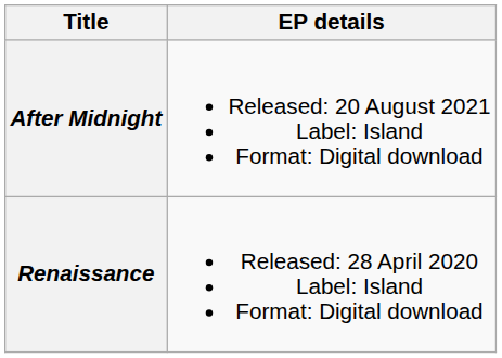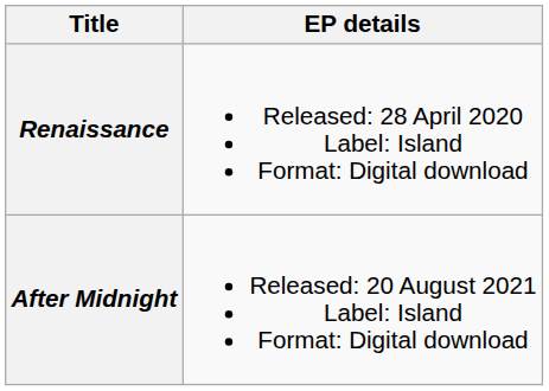 <table class="wikitable plainrowheaders" style="text-align:center;">
 <tr>
 <th scope="col">Title</th>
 <th scope="col">EP details</th>
 </tr>
 <tr>
+<th scope="row"><em>Renaissance</em></th>
+<td><br><ul><li>Released: 28 April 2020</li><li>Label: Island</li><li>Format: Digital download</li></ul></td>
+</tr>
+<tr>
 <th scope="row"><em>After Midnight</em></th>
 <td><br><ul><li>Released: 20 August 2021</li><li>Label: Island</li><li>Format: Digital download</li></ul></td>
 </tr>
-<tr>
-<th scope="row"><em>Renaissance</em></th>
-<td><br><ul><li>Released: 28 April 2020</li><li>Label: Island</li><li>Format: Digital download</li></ul></td>
-</tr>
 </table>
